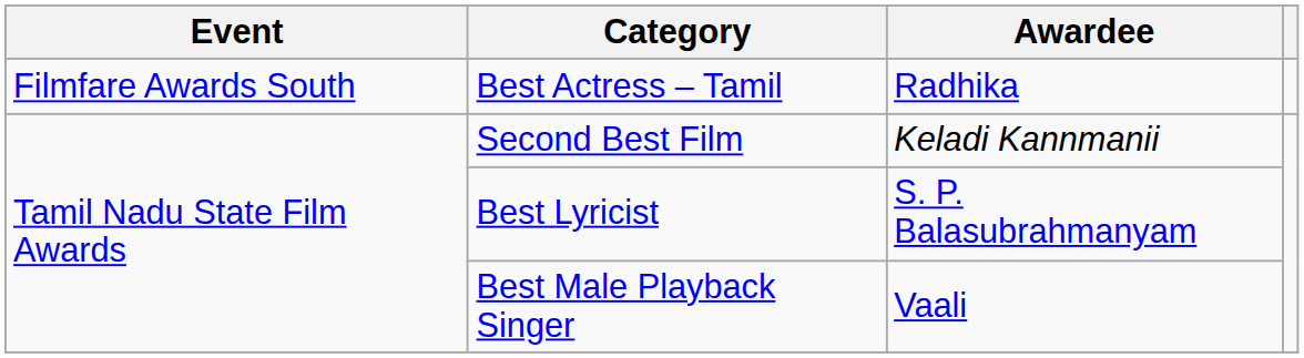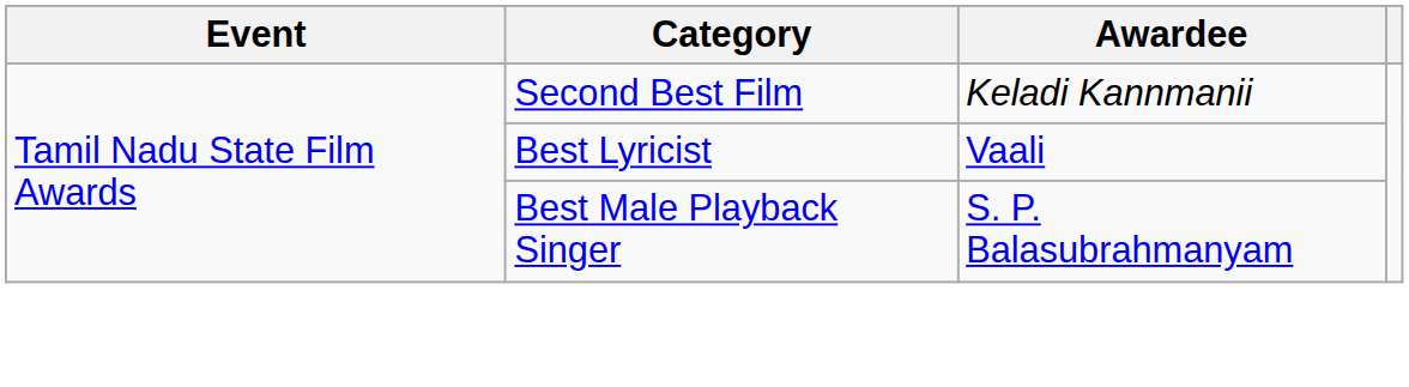 <table class="wikitable">
 <tr>
 <th>Event</th>
 <th>Category</th>
 <th>Awardee</th>
 <th></th>
-</tr>
-<tr>
-<td><a href='#'>Filmfare Awards South</a></td>
-<td><a href='#'>Best Actress – Tamil</a></td>
-<td><a href='#'>Radhika</a></td>
-<td style="text-align:center;"></td>
 </tr>
 <tr>
 <td rowspan="3"><a href='#'>Tamil Nadu State Film Awards</a></td>
 <td><a href='#'>Second Best Film</a></td>
 <td><em>Keladi Kannmanii</em></td>
 <td rowspan="3" style="text-align:center;"><br></td>
 </tr>
 <tr>
 <td><a href='#'>Best Lyricist</a></td>
-<td><a href='#'>S. P. Balasubrahmanyam</a></td>
+<td><a href='#'>Vaali</a></td>
 </tr>
 <tr>
 <td><a href='#'>Best Male Playback Singer</a></td>
-<td><a href='#'>Vaali</a></td>
+<td><a href='#'>S. P. Balasubrahmanyam</a></td>
 </tr>
 </table>
